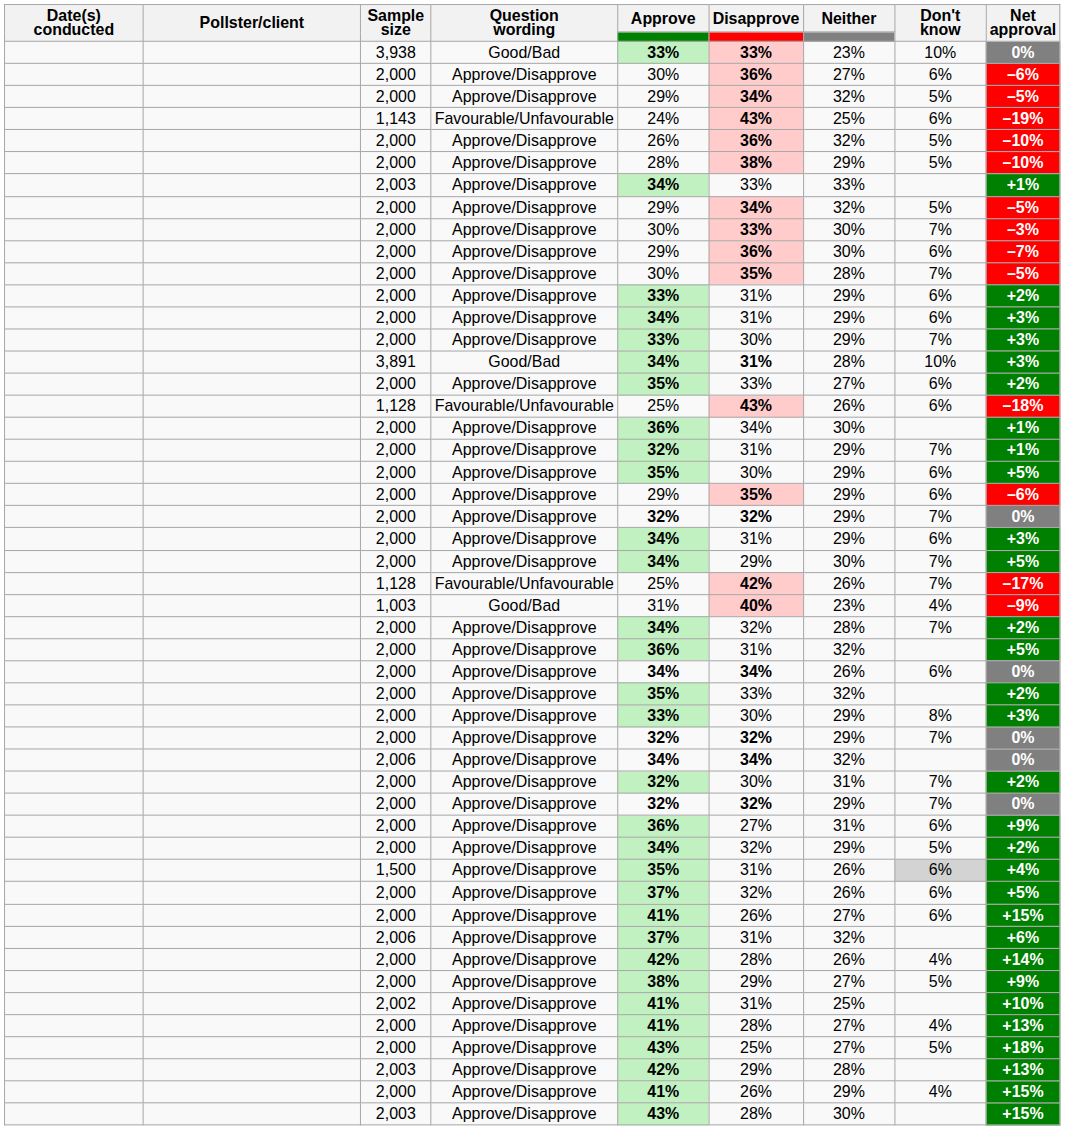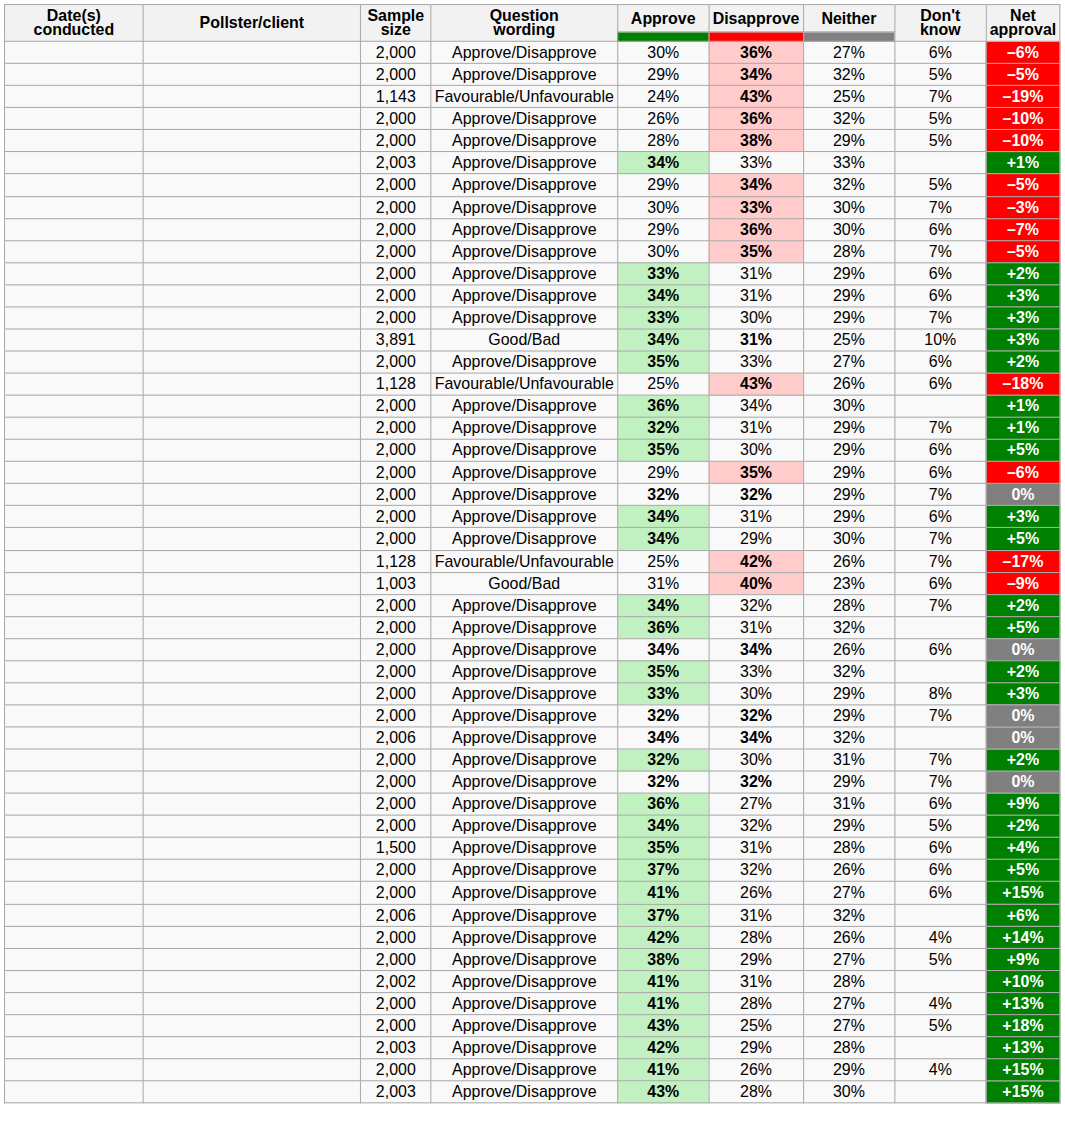 <table class="wikitable collapsible sortable mw-datatable" style="text-align:center;font-size:95%;line-height:14px;">
 <tr>
 <th style="width:125px;" rowspan="2">Date(s)<br>conducted</th>
 <th style="width:200px;" rowspan="2">Pollster/client</th>
 <th style="width:60px;" rowspan="2">Sample size</th>
 <th style="width:120px;" rowspan="2">Question<br>wording</th>
 <th class="unsortable" style="width:80px;">Approve</th>
 <th class="unsortable" style="width: 80px;">Disapprove</th>
 <th class="unsortable" style="width:80px;">Neither</th>
 <th class="unsortable" style="width:80px;" rowspan="2">Don't know</th>
 <th class="unsortable" style="width:20px;" rowspan="2">Net approval</th>
 </tr>
 <tr>
 <th class="unsortable" style="color:inherit;background:green;width:60px;"></th>
 <th class="unsortable" style="color:inherit;background:red;width:60px;"></th>
 <th class="unsortable" style="color:inherit;background:grey;width:60px;"></th>
-</tr>
-<tr>
-<td></td>
-<td></td>
-<td>3,938</td>
-<td>Good/Bad</td>
-<td style="background:#C1F0C1"><strong>33%</strong></td>
-<td style="background:#ffcccb"><strong>33%</strong></td>
-<td>23%</td>
-<td>10%</td>
-<td style="background:grey;color:white;"><strong>0%</strong></td>
 </tr>
 <tr>
 <td></td>
 <td></td>
 <td>2,000</td>
 <td>Approve/Disapprove</td>
 <td>30%</td>
 <td style="background:#ffcccb"><strong>36%</strong></td>
 <td>27%</td>
 <td>6%</td>
 <td style="background:red;color:white;"><strong>–6%</strong></td>
 </tr>
 <tr>
 <td></td>
 <td></td>
 <td>2,000</td>
 <td>Approve/Disapprove</td>
 <td>29%</td>
 <td style="background:#ffcccb"><strong>34%</strong></td>
 <td>32%</td>
 <td>5%</td>
 <td style="background:red;color:white;"><strong>–5%</strong></td>
 </tr>
 <tr>
 <td></td>
 <td></td>
 <td>1,143</td>
 <td>Favourable/Unfavourable</td>
 <td>24%</td>
 <td style="background:#ffcccb"><strong>43%</strong></td>
 <td>25%</td>
-<td>6%</td>
+<td>7%</td>
 <td style="background:red;color:white;"><strong>–19%</strong></td>
 </tr>
 <tr>
 <td></td>
 <td></td>
 <td>2,000</td>
 <td>Approve/Disapprove</td>
 <td>26%</td>
 <td style="background:#ffcccb"><strong>36%</strong></td>
 <td>32%</td>
 <td>5%</td>
 <td style="background:red;color:white;"><strong>–10%</strong></td>
 </tr>
 <tr>
 <td></td>
 <td></td>
 <td>2,000</td>
 <td>Approve/Disapprove</td>
 <td>28%</td>
 <td style="background:#ffcccb"><strong>38%</strong></td>
 <td>29%</td>
 <td>5%</td>
 <td style="background:red;color:white;"><strong>–10%</strong></td>
 </tr>
 <tr>
 <td></td>
 <td></td>
 <td>2,003</td>
 <td>Approve/Disapprove</td>
 <td style="background:#C1F0C1"><strong>34%</strong></td>
 <td>33%</td>
 <td>33%</td>
 <td></td>
 <td style="background:green;color:white;"><strong>+1%</strong></td>
 </tr>
 <tr>
 <td></td>
 <td></td>
 <td>2,000</td>
 <td>Approve/Disapprove</td>
 <td>29%</td>
 <td style="background:#ffcccb"><strong>34%</strong></td>
 <td>32%</td>
 <td>5%</td>
 <td style="background:red;color:white;"><strong>–5%</strong></td>
 </tr>
 <tr>
 <td></td>
 <td></td>
 <td>2,000</td>
 <td>Approve/Disapprove</td>
 <td>30%</td>
 <td style="background:#ffcccb"><strong>33%</strong></td>
 <td>30%</td>
 <td>7%</td>
 <td style="background:red;color:white;"><strong>–3%</strong></td>
 </tr>
 <tr>
 <td></td>
 <td></td>
 <td>2,000</td>
 <td>Approve/Disapprove</td>
 <td>29%</td>
 <td style="background:#ffcccb"><strong>36%</strong></td>
 <td>30%</td>
 <td>6%</td>
 <td style="background:red;color:white;"><strong>–7%</strong></td>
 </tr>
 <tr>
 <td></td>
 <td></td>
 <td>2,000</td>
 <td>Approve/Disapprove</td>
 <td>30%</td>
 <td style="background:#ffcccb"><strong>35%</strong></td>
 <td>28%</td>
 <td>7%</td>
 <td style="background:red;color:white;"><strong>–5%</strong></td>
 </tr>
 <tr>
 <td></td>
 <td></td>
 <td>2,000</td>
 <td>Approve/Disapprove</td>
 <td style="background:#C1F0C1"><strong>33%</strong></td>
 <td>31%</td>
 <td>29%</td>
 <td>6%</td>
 <td style="background:green;color:white;"><strong>+2%</strong></td>
 </tr>
 <tr>
 <td></td>
 <td></td>
 <td>2,000</td>
 <td>Approve/Disapprove</td>
 <td style="background:#C1F0C1"><strong>34%</strong></td>
 <td>31%</td>
 <td>29%</td>
 <td>6%</td>
 <td style="background:green;color:white;"><strong>+3%</strong></td>
 </tr>
 <tr>
 <td></td>
 <td></td>
 <td>2,000</td>
 <td>Approve/Disapprove</td>
 <td style="background:#C1F0C1"><strong>33%</strong></td>
 <td>30%</td>
 <td>29%</td>
 <td>7%</td>
 <td style="background:green;color:white;"><strong>+3%</strong></td>
 </tr>
 <tr>
 <td></td>
 <td></td>
 <td>3,891</td>
 <td>Good/Bad</td>
 <td style="background:#C1F0C1"><strong>34%</strong></td>
 <td><strong>31%</strong></td>
-<td>28%</td>
+<td>25%</td>
 <td>10%</td>
 <td style="background:green;color:white;"><strong>+3%</strong></td>
 </tr>
 <tr>
 <td></td>
 <td></td>
 <td>2,000</td>
 <td>Approve/Disapprove</td>
 <td style="background:#C1F0C1"><strong>35%</strong></td>
 <td>33%</td>
 <td>27%</td>
 <td>6%</td>
 <td style="background:green;color:white;"><strong>+2%</strong></td>
 </tr>
 <tr>
 <td></td>
 <td></td>
 <td>1,128</td>
 <td>Favourable/Unfavourable</td>
 <td>25%</td>
 <td style="background:#ffcccb"><strong>43%</strong></td>
 <td>26%</td>
 <td>6%</td>
 <td style="background:red;color:white;"><strong>–18%</strong></td>
 </tr>
 <tr>
 <td></td>
 <td></td>
 <td>2,000</td>
 <td>Approve/Disapprove</td>
 <td style="background:#C1F0C1"><strong>36%</strong></td>
 <td>34%</td>
 <td>30%</td>
 <td></td>
 <td style="background:green;color:white;"><strong>+1%</strong></td>
 </tr>
 <tr>
 <td></td>
 <td></td>
 <td>2,000</td>
 <td>Approve/Disapprove</td>
 <td style="background:#C1F0C1"><strong>32%</strong></td>
 <td>31%</td>
 <td>29%</td>
 <td>7%</td>
 <td style="background:green;color:white;"><strong>+1%</strong></td>
 </tr>
 <tr>
 <td></td>
 <td></td>
 <td>2,000</td>
 <td>Approve/Disapprove</td>
 <td style="background:#C1F0C1"><strong>35%</strong></td>
 <td>30%</td>
 <td>29%</td>
 <td>6%</td>
 <td style="background:green;color:white;"><strong>+5%</strong></td>
 </tr>
 <tr>
 <td></td>
 <td></td>
 <td>2,000</td>
 <td>Approve/Disapprove</td>
 <td>29%</td>
 <td style="background:#ffcccb"><strong>35%</strong></td>
 <td>29%</td>
 <td>6%</td>
 <td style="background:red;color:white;"><strong>–6%</strong></td>
 </tr>
 <tr>
 <td></td>
 <td></td>
 <td>2,000</td>
 <td>Approve/Disapprove</td>
 <td><strong>32%</strong></td>
 <td><strong>32%</strong></td>
 <td>29%</td>
 <td>7%</td>
 <td style="background:grey;color:white;"><strong>0%</strong></td>
 </tr>
 <tr>
 <td></td>
 <td></td>
 <td>2,000</td>
 <td>Approve/Disapprove</td>
 <td style="background:#C1F0C1"><strong>34%</strong></td>
 <td>31%</td>
 <td>29%</td>
 <td>6%</td>
 <td style="background:green;color:white;"><strong>+3%</strong></td>
 </tr>
 <tr>
 <td></td>
 <td></td>
 <td>2,000</td>
 <td>Approve/Disapprove</td>
 <td style="background:#C1F0C1"><strong>34%</strong></td>
 <td>29%</td>
 <td>30%</td>
 <td>7%</td>
 <td style="background:green;color:white;"><strong>+5%</strong></td>
 </tr>
 <tr>
 <td></td>
 <td></td>
 <td>1,128</td>
 <td>Favourable/Unfavourable</td>
 <td>25%</td>
 <td style="background:#ffcccb"><strong>42%</strong></td>
 <td>26%</td>
 <td>7%</td>
 <td style="background:red;color:white;"><strong>–17%</strong></td>
 </tr>
 <tr>
 <td></td>
 <td></td>
 <td>1,003</td>
 <td>Good/Bad</td>
 <td>31%</td>
 <td style="background:#ffcccb"><strong>40%</strong></td>
 <td>23%</td>
-<td>4%</td>
+<td>6%</td>
 <td style="background:red;color:white;"><strong>–9%</strong></td>
 </tr>
 <tr>
 <td></td>
 <td></td>
 <td>2,000</td>
 <td>Approve/Disapprove</td>
 <td style="background:#C1F0C1"><strong>34%</strong></td>
 <td>32%</td>
 <td>28%</td>
 <td>7%</td>
 <td style="background:green;color:white;"><strong>+2%</strong></td>
 </tr>
 <tr>
 <td></td>
 <td></td>
 <td>2,000</td>
 <td>Approve/Disapprove</td>
 <td style="background:#C1F0C1"><strong>36%</strong></td>
 <td>31%</td>
 <td>32%</td>
 <td></td>
 <td style="background:green;color:white;"><strong>+5%</strong></td>
 </tr>
 <tr>
 <td></td>
 <td></td>
 <td>2,000</td>
 <td>Approve/Disapprove</td>
 <td><strong>34%</strong></td>
 <td><strong>34%</strong></td>
 <td>26%</td>
 <td>6%</td>
 <td style="background:grey;color:white;"><strong>0%</strong></td>
 </tr>
 <tr>
 <td></td>
 <td></td>
 <td>2,000</td>
 <td>Approve/Disapprove</td>
 <td style="background:#C1F0C1"><strong>35%</strong></td>
 <td>33%</td>
 <td>32%</td>
 <td></td>
 <td style="background:green;color:white;"><strong>+2%</strong></td>
 </tr>
 <tr>
 <td></td>
 <td></td>
 <td>2,000</td>
 <td>Approve/Disapprove</td>
 <td style="background:#C1F0C1"><strong>33%</strong></td>
 <td>30%</td>
 <td>29%</td>
 <td>8%</td>
 <td style="background:green;color:white;"><strong>+3%</strong></td>
 </tr>
 <tr>
 <td></td>
 <td></td>
 <td>2,000</td>
 <td>Approve/Disapprove</td>
 <td><strong>32%</strong></td>
 <td><strong>32%</strong></td>
 <td>29%</td>
 <td>7%</td>
 <td style="background:grey;color:white;"><strong>0%</strong></td>
 </tr>
 <tr>
 <td></td>
 <td></td>
 <td>2,006</td>
 <td>Approve/Disapprove</td>
 <td><strong>34%</strong></td>
 <td><strong>34%</strong></td>
 <td>32%</td>
 <td></td>
 <td style="background:grey;color:white;"><strong>0%</strong></td>
 </tr>
 <tr>
 <td></td>
 <td></td>
 <td>2,000</td>
 <td>Approve/Disapprove</td>
 <td style="background:#C1F0C1"><strong>32%</strong></td>
 <td>30%</td>
 <td>31%</td>
 <td>7%</td>
 <td style="background:green;color:white;"><strong>+2%</strong></td>
 </tr>
 <tr>
 <td></td>
 <td></td>
 <td>2,000</td>
 <td>Approve/Disapprove</td>
 <td><strong>32%</strong></td>
 <td><strong>32%</strong></td>
 <td>29%</td>
 <td>7%</td>
 <td style="background:grey;color:white;"><strong>0%</strong></td>
 </tr>
 <tr>
 <td></td>
 <td></td>
 <td>2,000</td>
 <td>Approve/Disapprove</td>
 <td style="background:#C1F0C1"><strong>36%</strong></td>
 <td>27%</td>
 <td>31%</td>
 <td>6%</td>
 <td style="background:green;color:white;"><strong>+9%</strong></td>
 </tr>
 <tr>
 <td></td>
 <td></td>
 <td>2,000</td>
 <td>Approve/Disapprove</td>
 <td style="background:#C1F0C1"><strong>34%</strong></td>
 <td>32%</td>
 <td>29%</td>
 <td>5%</td>
 <td style="background:green;color:white;"><strong>+2%</strong></td>
 </tr>
 <tr>
 <td></td>
 <td></td>
 <td>1,500</td>
 <td>Approve/Disapprove</td>
 <td style="background:#C1F0C1"><strong>35%</strong></td>
 <td>31%</td>
-<td>26%</td>
-<td style="background: lightgrey;">6%</td>
+<td>28%</td>
+<td>6%</td>
 <td style="background:green;color:white;"><strong>+4%</strong></td>
 </tr>
 <tr>
 <td></td>
 <td></td>
 <td>2,000</td>
 <td>Approve/Disapprove</td>
 <td style="background:#C1F0C1"><strong>37%</strong></td>
 <td>32%</td>
 <td>26%</td>
 <td>6%</td>
 <td style="background:green;color:white;"><strong>+5%</strong></td>
 </tr>
 <tr>
 <td></td>
 <td></td>
 <td>2,000</td>
 <td>Approve/Disapprove</td>
 <td style="background:#C1F0C1"><strong>41%</strong></td>
 <td>26%</td>
 <td>27%</td>
 <td>6%</td>
 <td style="background:green;color:white;"><strong>+15%</strong></td>
 </tr>
 <tr>
 <td></td>
 <td> </td>
 <td>2,006</td>
 <td>Approve/Disapprove</td>
 <td style="background:#C1F0C1"><strong>37%</strong></td>
 <td>31%</td>
 <td>32%</td>
 <td></td>
 <td style="background:green;color:white;"><strong>+6%</strong></td>
 </tr>
 <tr>
 <td></td>
 <td></td>
 <td>2,000</td>
 <td>Approve/Disapprove</td>
 <td style="background:#C1F0C1"><strong>42%</strong></td>
 <td>28%</td>
 <td>26%</td>
 <td>4%</td>
 <td style="background:green;color:white;"><strong>+14%</strong></td>
 </tr>
 <tr>
 <td></td>
 <td></td>
 <td>2,000</td>
 <td>Approve/Disapprove</td>
 <td style="background:#C1F0C1"><strong>38%</strong></td>
 <td>29%</td>
 <td>27%</td>
 <td>5%</td>
 <td style="background:green;color:white;"><strong>+9%</strong></td>
 </tr>
 <tr>
 <td></td>
 <td> </td>
 <td>2,002</td>
 <td>Approve/Disapprove</td>
 <td style="background:#C1F0C1"><strong>41%</strong></td>
 <td>31%</td>
-<td>25%</td>
+<td>28%</td>
 <td></td>
 <td style="background:green;color:white;"><strong>+10%</strong></td>
 </tr>
 <tr>
 <td></td>
 <td></td>
 <td>2,000</td>
 <td>Approve/Disapprove</td>
 <td style="background:#C1F0C1"><strong>41%</strong></td>
 <td>28%</td>
 <td>27%</td>
 <td>4%</td>
 <td style="background:green;color:white;"><strong>+13%</strong></td>
 </tr>
 <tr>
 <td></td>
 <td></td>
 <td>2,000</td>
 <td>Approve/Disapprove</td>
 <td style="background:#C1F0C1"><strong>43%</strong></td>
 <td>25%</td>
 <td>27%</td>
 <td>5%</td>
 <td style="background:green;color:white;"><strong>+18%</strong></td>
 </tr>
 <tr>
 <td></td>
 <td> </td>
 <td>2,003</td>
 <td>Approve/Disapprove</td>
 <td style="background:#C1F0C1"><strong>42%</strong></td>
 <td>29%</td>
 <td>28%</td>
 <td></td>
 <td style="background:green;color:white;"><strong>+13%</strong></td>
 </tr>
 <tr>
 <td></td>
 <td></td>
 <td>2,000</td>
 <td>Approve/Disapprove</td>
 <td style="background:#C1F0C1"><strong>41%</strong></td>
 <td>26%</td>
 <td>29%</td>
 <td>4%</td>
 <td style="background:green;color:white;"><strong>+15%</strong></td>
 </tr>
 <tr>
 <td></td>
 <td></td>
 <td>2,003</td>
 <td>Approve/Disapprove</td>
 <td style="background:#C1F0C1"><strong>43%</strong></td>
 <td>28%</td>
 <td>30%</td>
 <td></td>
 <td style="background:green;color:white;"><strong>+15%</strong></td>
 </tr>
 </table>
